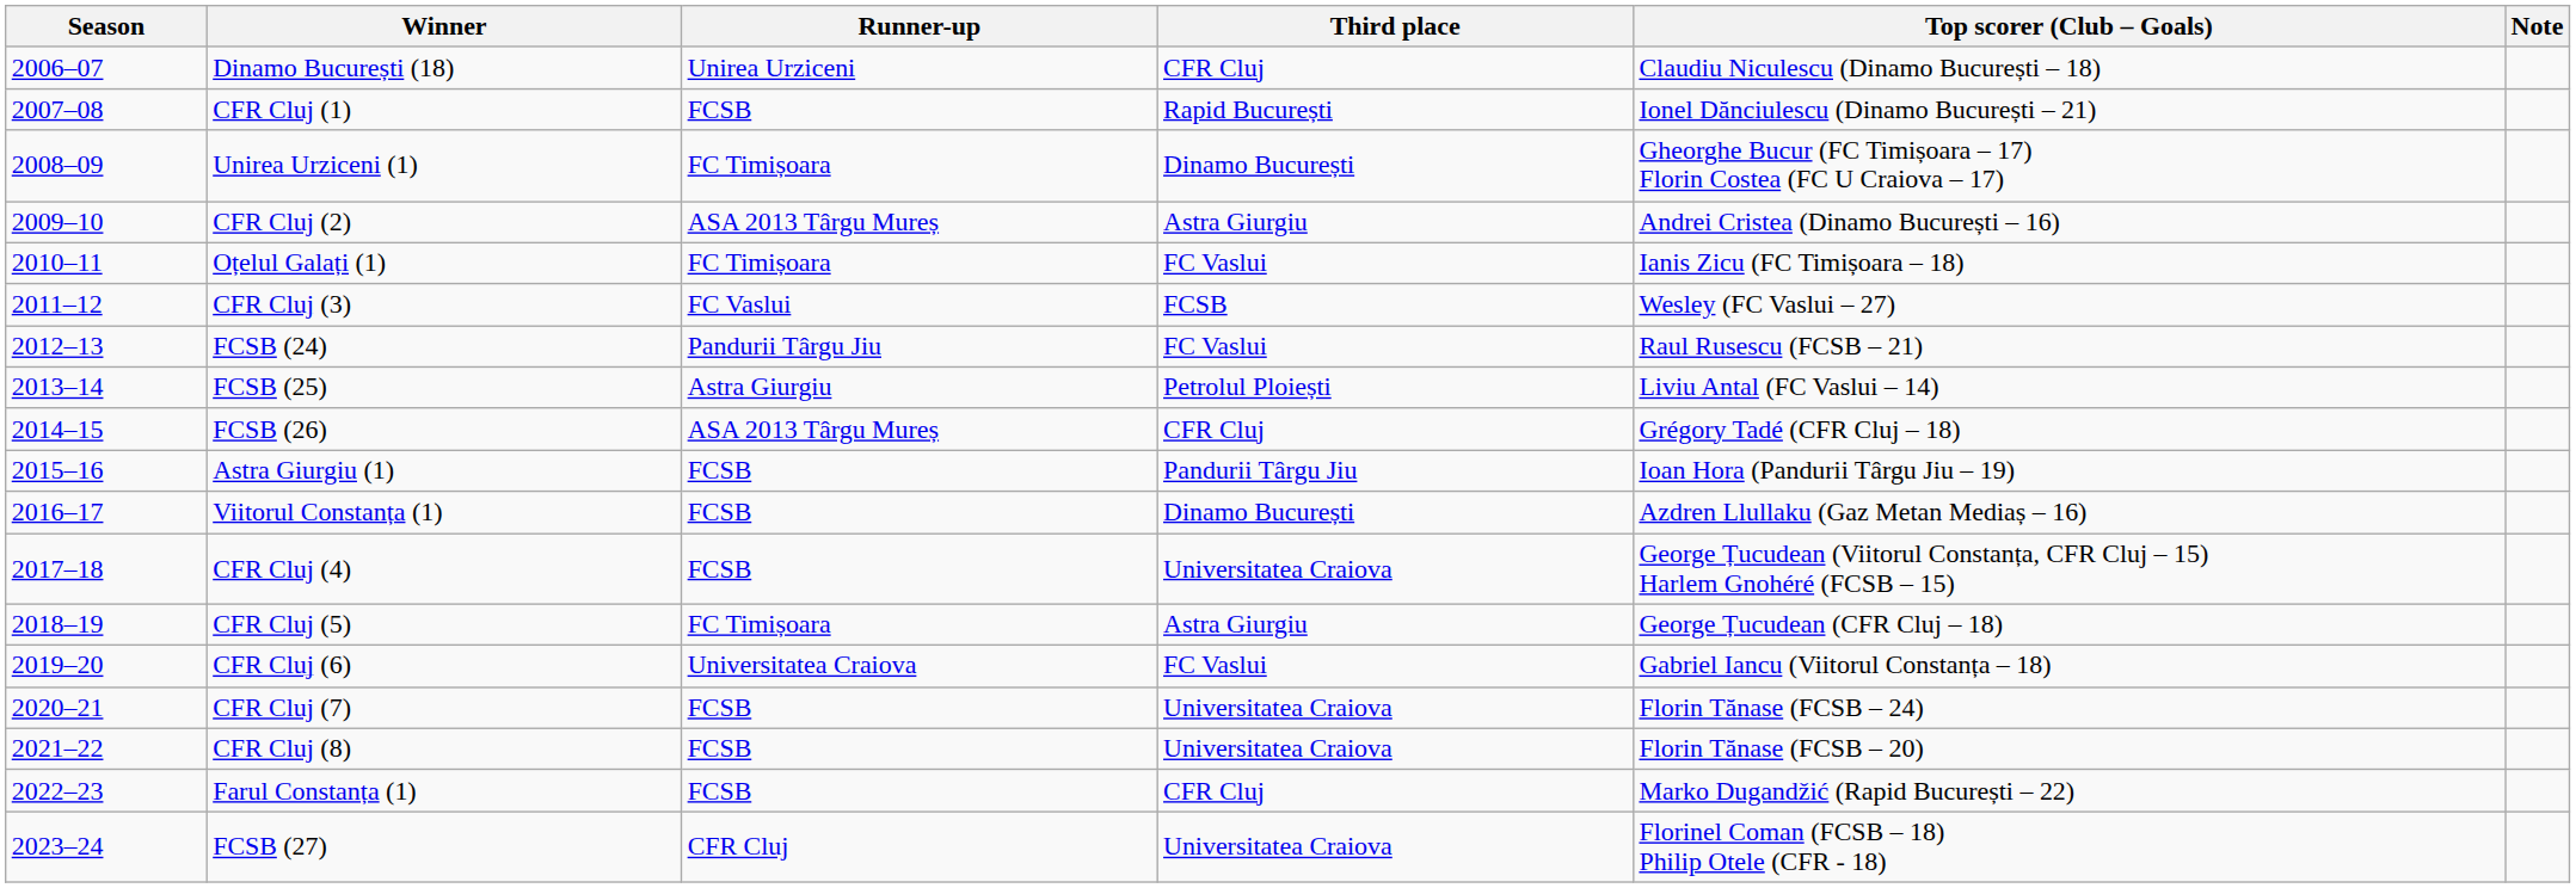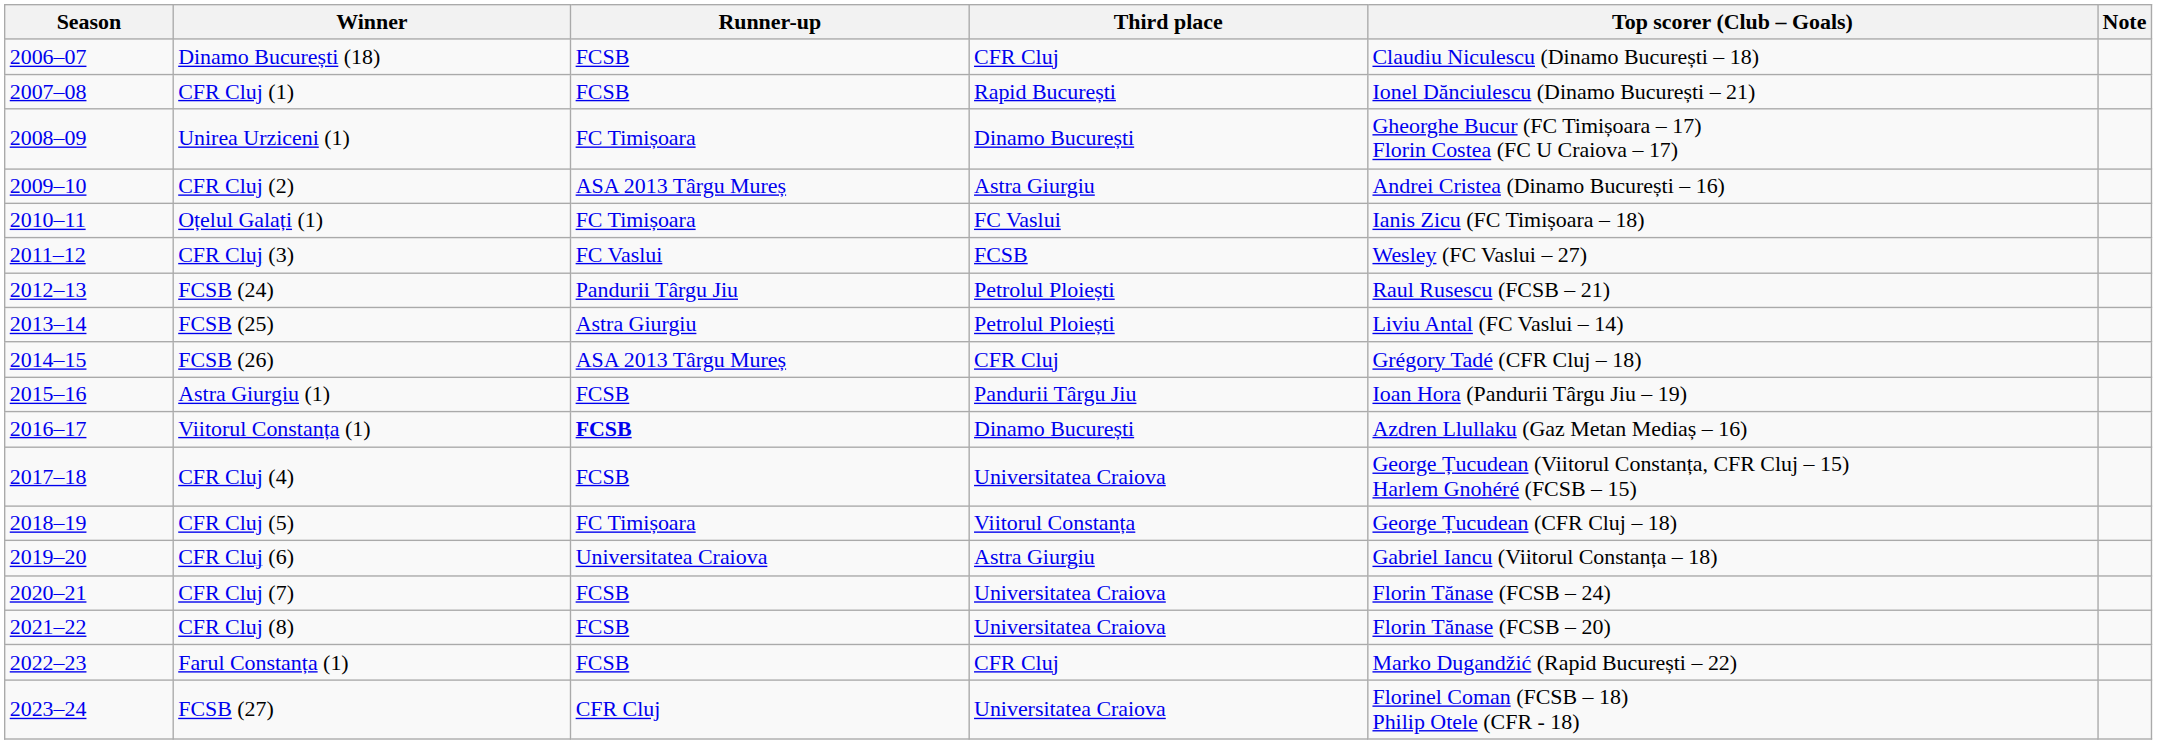 <table class="wikitable sortable">
 <tr>
 <th width=8%>Season</th>
 <th width=19%>Winner</th>
 <th width=19%>Runner-up</th>
 <th width=19%>Third place</th>
 <th width=44%>Top scorer (Club – Goals)</th>
 <th width=1%>Note</th>
 </tr>
 <tr>
 <td><a href='#'>2006–07</a></td>
 <td><a href='#'>Dinamo București</a> (18)</td>
-<td><a href='#'>Unirea Urziceni</a></td>
+<td><a href='#'>FCSB</a></td>
 <td><a href='#'>CFR Cluj</a></td>
 <td> <a href='#'>Claudiu Niculescu</a> (Dinamo București – 18)</td>
 <td></td>
 </tr>
 <tr>
 <td><a href='#'>2007–08</a></td>
 <td><a href='#'>CFR Cluj</a> (1)</td>
 <td><a href='#'>FCSB</a></td>
 <td><a href='#'>Rapid București</a></td>
 <td> <a href='#'>Ionel Dănciulescu</a> (Dinamo București – 21)</td>
 <td></td>
 </tr>
 <tr>
 <td><a href='#'>2008–09</a></td>
 <td><a href='#'>Unirea Urziceni</a> (1)</td>
 <td><a href='#'>FC Timișoara</a></td>
 <td><a href='#'>Dinamo București</a></td>
 <td> <a href='#'>Gheorghe Bucur</a> (FC Timișoara – 17)<br> <a href='#'>Florin Costea</a> (FC U Craiova – 17)</td>
 <td></td>
 </tr>
 <tr>
 <td><a href='#'>2009–10</a></td>
 <td><a href='#'>CFR Cluj</a> (2)</td>
 <td><a href='#'>ASA 2013 Târgu Mureș</a></td>
 <td><a href='#'>Astra Giurgiu</a></td>
 <td> <a href='#'>Andrei Cristea</a> (Dinamo București – 16)</td>
 <td></td>
 </tr>
 <tr>
 <td><a href='#'>2010–11</a></td>
 <td><a href='#'>Oțelul Galați</a> (1)</td>
 <td><a href='#'>FC Timișoara</a></td>
 <td><a href='#'>FC Vaslui</a></td>
 <td> <a href='#'>Ianis Zicu</a> (FC Timișoara – 18)</td>
 <td></td>
 </tr>
 <tr>
 <td><a href='#'>2011–12</a></td>
 <td><a href='#'>CFR Cluj</a> (3)</td>
 <td><a href='#'>FC Vaslui</a></td>
 <td><a href='#'>FCSB</a></td>
 <td> <a href='#'>Wesley</a> (FC Vaslui – 27)</td>
 <td></td>
 </tr>
 <tr>
 <td><a href='#'>2012–13</a></td>
 <td><a href='#'>FCSB</a> (24)</td>
 <td><a href='#'>Pandurii Târgu Jiu</a></td>
-<td><a href='#'>FC Vaslui</a></td>
+<td><a href='#'>Petrolul Ploiești</a></td>
 <td> <a href='#'>Raul Rusescu</a> (FCSB – 21)</td>
 <td></td>
 </tr>
 <tr>
 <td><a href='#'>2013–14</a></td>
 <td><a href='#'>FCSB</a> (25)</td>
 <td><a href='#'>Astra Giurgiu</a></td>
 <td><a href='#'>Petrolul Ploiești</a></td>
 <td> <a href='#'>Liviu Antal</a> (FC Vaslui – 14)</td>
 <td></td>
 </tr>
 <tr>
 <td><a href='#'>2014–15</a></td>
 <td><a href='#'>FCSB</a> (26)</td>
 <td><a href='#'>ASA 2013 Târgu Mureș</a></td>
 <td><a href='#'>CFR Cluj</a></td>
 <td> <a href='#'>Grégory Tadé</a> (CFR Cluj – 18)</td>
 <td></td>
 </tr>
 <tr>
 <td><a href='#'>2015–16</a></td>
 <td><a href='#'>Astra Giurgiu</a> (1)</td>
 <td><a href='#'>FCSB</a></td>
 <td><a href='#'>Pandurii Târgu Jiu</a></td>
 <td> <a href='#'>Ioan Hora</a> (Pandurii Târgu Jiu – 19)</td>
 <td></td>
 </tr>
 <tr>
 <td><a href='#'>2016–17</a></td>
 <td><a href='#'>Viitorul Constanța</a> (1)</td>
-<td><a href='#'>FCSB</a></td>
+<td><strong><a href='#'>FCSB</a></strong></td>
 <td><a href='#'>Dinamo București</a></td>
 <td> <a href='#'>Azdren Llullaku</a> (Gaz Metan Mediaș – 16)</td>
 <td></td>
 </tr>
 <tr>
 <td><a href='#'>2017–18</a></td>
 <td><a href='#'>CFR Cluj</a> (4)</td>
 <td><a href='#'>FCSB</a></td>
 <td><a href='#'>Universitatea Craiova</a></td>
 <td> <a href='#'>George Țucudean</a> (Viitorul Constanța, CFR Cluj – 15)<br> <a href='#'>Harlem Gnohéré</a> (FCSB – 15)</td>
 <td></td>
 </tr>
 <tr>
 <td><a href='#'>2018–19</a></td>
 <td><a href='#'>CFR Cluj</a> (5)</td>
 <td><a href='#'>FC Timișoara</a></td>
-<td><a href='#'>Astra Giurgiu</a></td>
+<td><a href='#'>Viitorul Constanța</a></td>
 <td> <a href='#'>George Țucudean</a> (CFR Cluj – 18)</td>
 <td></td>
 </tr>
 <tr>
 <td><a href='#'>2019–20</a></td>
 <td><a href='#'>CFR Cluj</a> (6)</td>
 <td><a href='#'>Universitatea Craiova</a></td>
-<td><a href='#'>FC Vaslui</a></td>
+<td><a href='#'>Astra Giurgiu</a></td>
 <td> <a href='#'>Gabriel Iancu</a> (Viitorul Constanța – 18)</td>
 <td></td>
 </tr>
 <tr>
 <td><a href='#'>2020–21</a></td>
 <td><a href='#'>CFR Cluj</a> (7)</td>
 <td><a href='#'>FCSB</a></td>
 <td><a href='#'>Universitatea Craiova</a></td>
 <td> <a href='#'>Florin Tănase</a> (FCSB – 24)</td>
 <td></td>
 </tr>
 <tr>
 <td><a href='#'>2021–22</a></td>
 <td><a href='#'>CFR Cluj</a> (8)</td>
 <td><a href='#'>FCSB</a></td>
 <td><a href='#'>Universitatea Craiova</a></td>
 <td> <a href='#'>Florin Tănase</a> (FCSB – 20)</td>
 <td></td>
 </tr>
 <tr>
 <td><a href='#'>2022–23</a></td>
 <td><a href='#'>Farul Constanța</a> (1)</td>
 <td><a href='#'>FCSB</a></td>
 <td><a href='#'>CFR Cluj</a></td>
 <td> <a href='#'>Marko Dugandžić</a> (Rapid București – 22)</td>
 <td></td>
 </tr>
 <tr>
 <td><a href='#'>2023–24</a></td>
 <td><a href='#'>FCSB</a> (27)</td>
 <td><a href='#'>CFR Cluj</a></td>
 <td><a href='#'>Universitatea Craiova</a></td>
 <td> <a href='#'>Florinel Coman</a> (FCSB – 18)<br><a href='#'>Philip Otele</a> (CFR - 18)</td>
 <td></td>
 </tr>
 </table>
